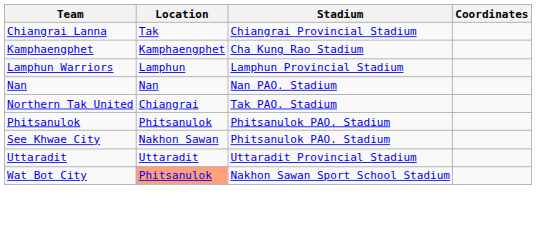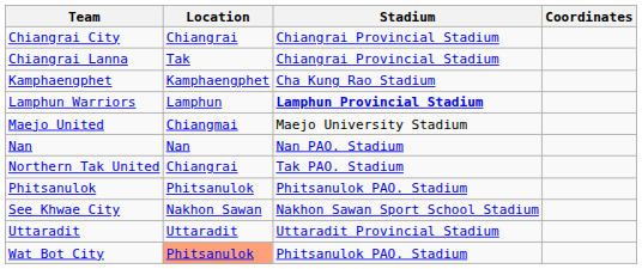 <table class="wikitable sortable">
 <tr>
 <th>Team</th>
 <th>Location</th>
 <th>Stadium</th>
 <th>Coordinates</th>
+</tr>
+<tr>
+<td><a href='#'>Chiangrai City</a></td>
+<td><a href='#'>Chiangrai</a> </td>
+<td><a href='#'>Chiangrai Provincial Stadium</a></td>
+<td></td>
 </tr>
 <tr>
 <td><a href='#'>Chiangrai Lanna</a></td>
 <td><a href='#'>Tak</a> </td>
 <td><a href='#'>Chiangrai Provincial Stadium</a></td>
 <td></td>
 </tr>
 <tr>
 <td><a href='#'>Kamphaengphet</a></td>
 <td><a href='#'>Kamphaengphet</a> </td>
 <td><a href='#'>Cha Kung Rao Stadium</a></td>
 <td></td>
 </tr>
 <tr>
 <td><a href='#'>Lamphun Warriors</a></td>
 <td><a href='#'>Lamphun</a> </td>
-<td><a href='#'>Lamphun Provincial Stadium</a></td>
+<td><strong><a href='#'>Lamphun Provincial Stadium</a></strong></td>
+<td></td>
+</tr>
+<tr>
+<td><a href='#'>Maejo United</a></td>
+<td><a href='#'>Chiangmai</a> </td>
+<td>Maejo University Stadium</td>
 <td></td>
 </tr>
 <tr>
 <td><a href='#'>Nan</a></td>
 <td><a href='#'>Nan</a> </td>
 <td><a href='#'>Nan PAO. Stadium</a></td>
 <td></td>
 </tr>
 <tr>
 <td><a href='#'>Northern Tak United</a></td>
 <td><a href='#'>Chiangrai</a> </td>
 <td><a href='#'>Tak PAO. Stadium</a></td>
 <td></td>
 </tr>
 <tr>
 <td><a href='#'>Phitsanulok</a></td>
 <td><a href='#'>Phitsanulok</a> </td>
 <td><a href='#'>Phitsanulok PAO. Stadium</a></td>
 <td></td>
 </tr>
 <tr>
 <td><a href='#'>See Khwae City</a></td>
 <td><a href='#'>Nakhon Sawan</a> </td>
-<td><a href='#'>Phitsanulok PAO. Stadium</a></td>
+<td><a href='#'>Nakhon Sawan Sport School Stadium</a></td>
 <td></td>
 </tr>
 <tr>
 <td><a href='#'>Uttaradit</a></td>
 <td><a href='#'>Uttaradit</a> </td>
 <td><a href='#'>Uttaradit Provincial Stadium</a></td>
 <td></td>
 </tr>
 <tr>
 <td><a href='#'>Wat Bot City</a></td>
 <td style="background: lightsalmon;"><a href='#'>Phitsanulok</a> </td>
-<td><a href='#'>Nakhon Sawan Sport School Stadium</a></td>
+<td><a href='#'>Phitsanulok PAO. Stadium</a></td>
 <td></td>
 </tr>
 </table>
